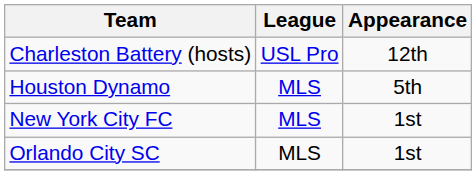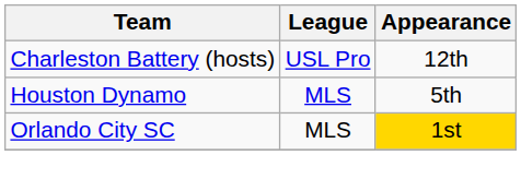 <table class="wikitable sortable" style="text-align:center">
 <tr>
 <th>Team</th>
 <th>League</th>
 <th>Appearance</th>
 </tr>
 <tr>
 <td style="text-align:left;"> <a href='#'>Charleston Battery</a> (hosts)</td>
 <td><a href='#'>USL Pro</a></td>
 <td>12th</td>
 </tr>
 <tr>
 <td style="text-align:left;"> <a href='#'>Houston Dynamo</a></td>
 <td><a href='#'>MLS</a></td>
 <td>5th</td>
 </tr>
 <tr>
-<td style="text-align:left;"> <a href='#'>New York City FC</a></td>
-<td><a href='#'>MLS</a></td>
-<td>1st</td>
-</tr>
-<tr>
 <td style="text-align:left;"> <a href='#'>Orlando City SC</a></td>
 <td>MLS</td>
-<td>1st</td>
+<td style="background: gold;">1st</td>
 </tr>
 <tr>
 </tr>
 </table>
